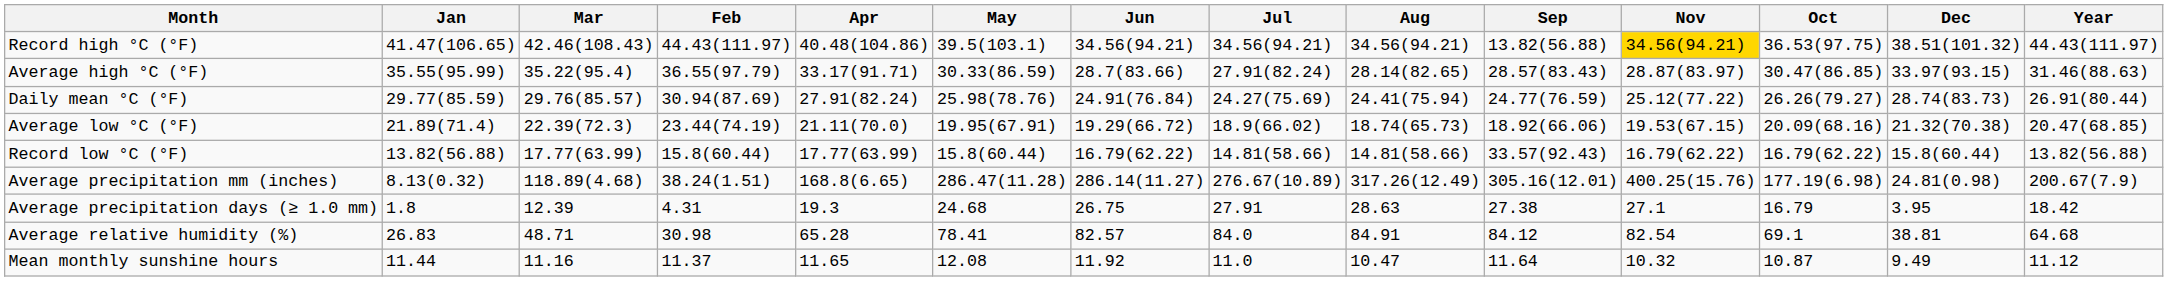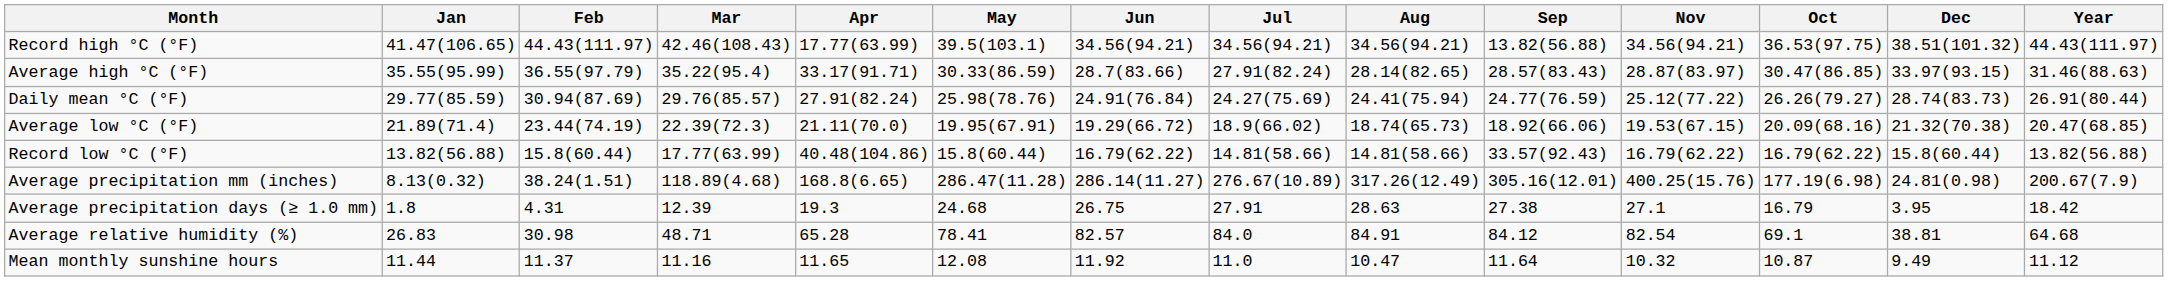 <table class="wikitable">
 <tr>
 <th>Month</th>
 <th>Jan</th>
+<th>Feb</th>
 <th>Mar</th>
-<th>Feb</th>
 <th>Apr</th>
 <th>May</th>
 <th>Jun</th>
 <th>Jul</th>
 <th>Aug</th>
 <th>Sep</th>
 <th>Nov</th>
 <th>Oct</th>
 <th>Dec</th>
 <th>Year</th>
 </tr>
 <tr>
 <td>Record high °C (°F)</td>
 <td>41.47(106.65)</td>
+<td>44.43(111.97)</td>
 <td>42.46(108.43)</td>
-<td>44.43(111.97)</td>
-<td>40.48(104.86)</td>
+<td>17.77(63.99)</td>
 <td>39.5(103.1)</td>
 <td>34.56(94.21)</td>
 <td>34.56(94.21)</td>
 <td>34.56(94.21)</td>
 <td>13.82(56.88)</td>
-<td style="background: gold;">34.56(94.21)</td>
+<td>34.56(94.21)</td>
 <td>36.53(97.75)</td>
 <td>38.51(101.32)</td>
 <td>44.43(111.97)</td>
 </tr>
 <tr>
 <td>Average high °C (°F)</td>
 <td>35.55(95.99)</td>
+<td>36.55(97.79)</td>
 <td>35.22(95.4)</td>
-<td>36.55(97.79)</td>
 <td>33.17(91.71)</td>
 <td>30.33(86.59)</td>
 <td>28.7(83.66)</td>
 <td>27.91(82.24)</td>
 <td>28.14(82.65)</td>
 <td>28.57(83.43)</td>
 <td>28.87(83.97)</td>
 <td>30.47(86.85)</td>
 <td>33.97(93.15)</td>
 <td>31.46(88.63)</td>
 </tr>
 <tr>
 <td>Daily mean °C (°F)</td>
 <td>29.77(85.59)</td>
+<td>30.94(87.69)</td>
 <td>29.76(85.57)</td>
-<td>30.94(87.69)</td>
 <td>27.91(82.24)</td>
 <td>25.98(78.76)</td>
 <td>24.91(76.84)</td>
 <td>24.27(75.69)</td>
 <td>24.41(75.94)</td>
 <td>24.77(76.59)</td>
 <td>25.12(77.22)</td>
 <td>26.26(79.27)</td>
 <td>28.74(83.73)</td>
 <td>26.91(80.44)</td>
 </tr>
 <tr>
 <td>Average low °C (°F)</td>
 <td>21.89(71.4)</td>
+<td>23.44(74.19)</td>
 <td>22.39(72.3)</td>
-<td>23.44(74.19)</td>
 <td>21.11(70.0)</td>
 <td>19.95(67.91)</td>
 <td>19.29(66.72)</td>
 <td>18.9(66.02)</td>
 <td>18.74(65.73)</td>
 <td>18.92(66.06)</td>
 <td>19.53(67.15)</td>
 <td>20.09(68.16)</td>
 <td>21.32(70.38)</td>
 <td>20.47(68.85)</td>
 </tr>
 <tr>
 <td>Record low °C (°F)</td>
 <td>13.82(56.88)</td>
-<td>17.77(63.99)</td>
 <td>15.8(60.44)</td>
 <td>17.77(63.99)</td>
+<td>40.48(104.86)</td>
 <td>15.8(60.44)</td>
 <td>16.79(62.22)</td>
 <td>14.81(58.66)</td>
 <td>14.81(58.66)</td>
 <td>33.57(92.43)</td>
 <td>16.79(62.22)</td>
 <td>16.79(62.22)</td>
 <td>15.8(60.44)</td>
 <td>13.82(56.88)</td>
 </tr>
 <tr>
 <td>Average precipitation mm (inches)</td>
 <td>8.13(0.32)</td>
+<td>38.24(1.51)</td>
 <td>118.89(4.68)</td>
-<td>38.24(1.51)</td>
 <td>168.8(6.65)</td>
 <td>286.47(11.28)</td>
 <td>286.14(11.27)</td>
 <td>276.67(10.89)</td>
 <td>317.26(12.49)</td>
 <td>305.16(12.01)</td>
 <td>400.25(15.76)</td>
 <td>177.19(6.98)</td>
 <td>24.81(0.98)</td>
 <td>200.67(7.9)</td>
 </tr>
 <tr>
 <td>Average precipitation days (≥ 1.0 mm)</td>
 <td>1.8</td>
+<td>4.31</td>
 <td>12.39</td>
-<td>4.31</td>
 <td>19.3</td>
 <td>24.68</td>
 <td>26.75</td>
 <td>27.91</td>
 <td>28.63</td>
 <td>27.38</td>
 <td>27.1</td>
 <td>16.79</td>
 <td>3.95</td>
 <td>18.42</td>
 </tr>
 <tr>
 <td>Average relative humidity (%)</td>
 <td>26.83</td>
+<td>30.98</td>
 <td>48.71</td>
-<td>30.98</td>
 <td>65.28</td>
 <td>78.41</td>
 <td>82.57</td>
 <td>84.0</td>
 <td>84.91</td>
 <td>84.12</td>
 <td>82.54</td>
 <td>69.1</td>
 <td>38.81</td>
 <td>64.68</td>
 </tr>
 <tr>
 <td>Mean monthly sunshine hours</td>
 <td>11.44</td>
+<td>11.37</td>
 <td>11.16</td>
-<td>11.37</td>
 <td>11.65</td>
 <td>12.08</td>
 <td>11.92</td>
 <td>11.0</td>
 <td>10.47</td>
 <td>11.64</td>
 <td>10.32</td>
 <td>10.87</td>
 <td>9.49</td>
 <td>11.12</td>
 </tr>
 </table>
